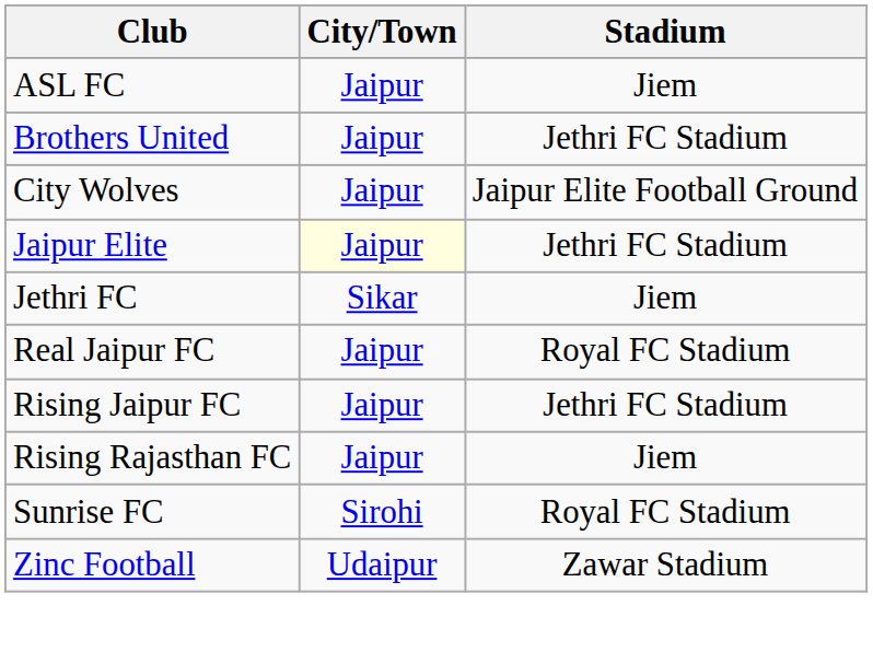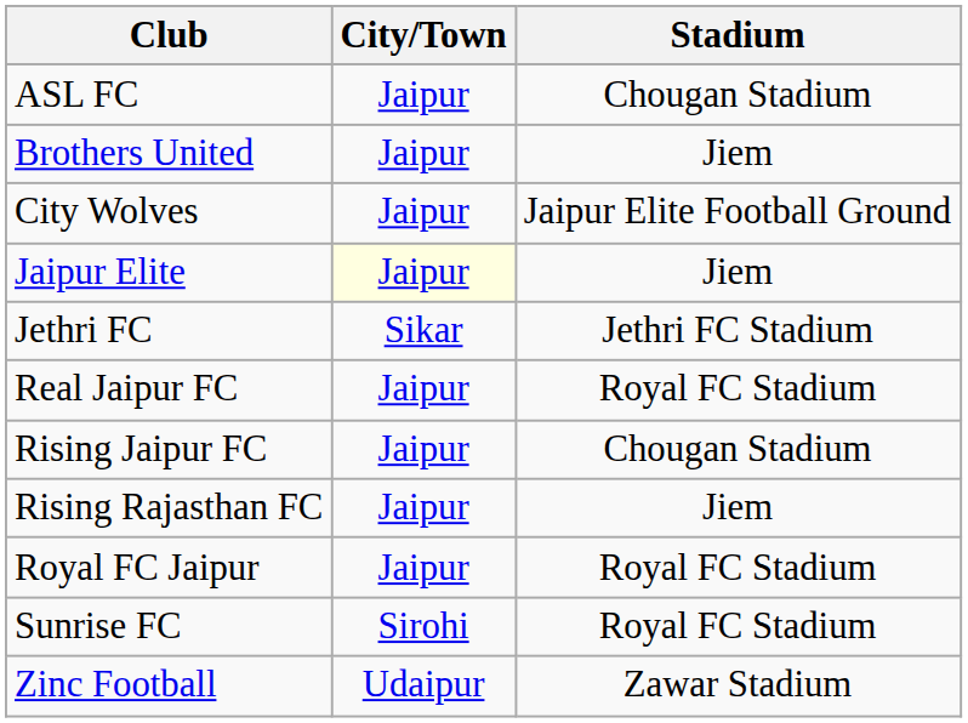 <table class="wikitable" style="text-align:center;">
 <tr>
 <th>Club</th>
 <th>City/Town</th>
 <th>Stadium</th>
 </tr>
 <tr>
 <td style="text-align:left;">ASL FC</td>
 <td><a href='#'>Jaipur</a></td>
-<td>Jiem</td>
+<td>Chougan Stadium</td>
 </tr>
 <tr>
 <td style="text-align:left;"><a href='#'>Brothers United</a></td>
 <td><a href='#'>Jaipur</a></td>
-<td>Jethri FC Stadium</td>
+<td>Jiem</td>
 </tr>
 <tr>
 <td style="text-align:left;">City Wolves</td>
 <td><a href='#'>Jaipur</a></td>
 <td>Jaipur Elite Football Ground</td>
 </tr>
 <tr>
 <td style="text-align:left;"><a href='#'>Jaipur Elite</a></td>
 <td style="background: lightyellow;"><a href='#'>Jaipur</a></td>
-<td>Jethri FC Stadium</td>
+<td>Jiem</td>
 </tr>
 <tr>
 <td style="text-align:left;">Jethri FC</td>
 <td><a href='#'>Sikar</a></td>
-<td>Jiem</td>
+<td>Jethri FC Stadium</td>
 </tr>
 <tr>
 <td style="text-align:left;">Real Jaipur FC</td>
 <td><a href='#'>Jaipur</a></td>
 <td>Royal FC Stadium</td>
 </tr>
 <tr>
 <td style="text-align:left;">Rising Jaipur FC</td>
 <td><a href='#'>Jaipur</a></td>
-<td>Jethri FC Stadium</td>
+<td>Chougan Stadium</td>
 </tr>
 <tr>
 <td style="text-align:left;">Rising Rajasthan FC</td>
 <td><a href='#'>Jaipur</a></td>
 <td>Jiem</td>
+</tr>
+<tr>
+<td style="text-align:left;">Royal FC Jaipur</td>
+<td><a href='#'>Jaipur</a></td>
+<td>Royal FC Stadium</td>
 </tr>
 <tr>
 <td style="text-align:left;">Sunrise FC</td>
 <td><a href='#'>Sirohi</a></td>
 <td>Royal FC Stadium</td>
 </tr>
 <tr>
 <td style="text-align:left;"><a href='#'>Zinc Football</a></td>
 <td><a href='#'>Udaipur</a></td>
 <td>Zawar Stadium</td>
 </tr>
 </table>
